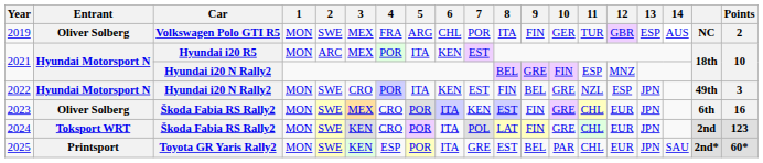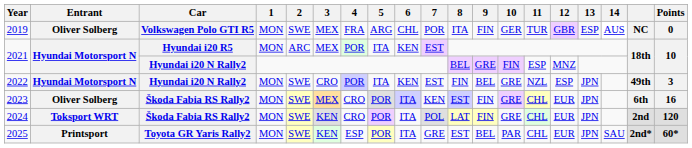 <table class="wikitable" style="text-align:center; font-size:85%">
 <tr>
 <th>Year</th>
 <th>Entrant</th>
 <th>Car</th>
 <th>1</th>
 <th>2</th>
 <th>3</th>
 <th>4</th>
 <th>5</th>
 <th>6</th>
 <th>7</th>
 <th>8</th>
 <th>9</th>
 <th>10</th>
 <th>11</th>
 <th>12</th>
 <th>13</th>
 <th>14</th>
 <th></th>
 <th>Points</th>
 </tr>
 <tr>
 <td><a href='#'>2019</a></td>
 <th nowrap>Oliver Solberg</th>
 <th nowrap><a href='#'>Volkswagen Polo GTI R5</a></th>
 <td><a href='#'>MON</a></td>
 <td><a href='#'>SWE</a></td>
 <td><a href='#'>MEX</a></td>
 <td><a href='#'>FRA</a></td>
 <td><a href='#'>ARG</a></td>
 <td><a href='#'>CHL</a></td>
 <td><a href='#'>POR</a></td>
 <td><a href='#'>ITA</a></td>
 <td><a href='#'>FIN</a></td>
 <td><a href='#'>GER</a></td>
 <td><a href='#'>TUR</a></td>
 <td style="background:#efcfff"><a href='#'>GBR</a><br></td>
 <td><a href='#'>ESP</a></td>
 <td style="background:white"><a href='#'>AUS</a><br></td>
 <th>NC</th>
-<th>2</th>
+<th>0</th>
 </tr>
 <tr>
 <td rowspan="2"><a href='#'>2021</a></td>
 <th rowspan="2" nowrap><a href='#'>Hyundai Motorsport N</a></th>
 <th nowrap><a href='#'>Hyundai i20 R5</a></th>
 <td><a href='#'>MON</a><br></td>
 <td><a href='#'>ARC</a></td>
 <td><a href='#'>MEX</a></td>
 <td style="background:#DFFFDF;"><a href='#'>POR</a><br></td>
 <td><a href='#'>ITA</a></td>
 <td><a href='#'>KEN</a></td>
 <td style="background:#EFCFFF;"><a href='#'>EST</a><br></td>
 <td colspan=7></td>
 <th rowspan="2">18th</th>
 <th rowspan="2">10</th>
 </tr>
 <tr>
 <th nowrap><a href='#'>Hyundai i20 N Rally2</a></th>
 <td colspan=7></td>
 <td style="background:#EFCFFF;"><a href='#'>BEL</a><br></td>
 <td style="background:#EFCFFF;"><a href='#'>GRE</a><br></td>
 <td style="background:#EFCFFF;"><a href='#'>FIN</a><br></td>
 <td><a href='#'>ESP</a></td>
 <td><a href='#'>MNZ</a></td>
 <td colspan=2></td>
 </tr>
 <tr>
 <td><a href='#'>2022</a></td>
 <th nowrap><a href='#'>Hyundai Motorsport N</a></th>
 <th nowrap><a href='#'>Hyundai i20 N Rally2</a></th>
 <td><a href='#'>MON</a></td>
 <td><a href='#'>SWE</a></td>
 <td><a href='#'>CRO</a></td>
 <td style="background:#cfcfff;"><a href='#'>POR</a><br></td>
 <td><a href='#'>ITA</a></td>
 <td><a href='#'>KEN</a></td>
 <td><a href='#'>EST</a></td>
 <td><a href='#'>FIN</a></td>
 <td><a href='#'>BEL</a></td>
 <td><a href='#'>GRE</a></td>
 <td><a href='#'>NZL</a></td>
 <td><a href='#'>ESP</a></td>
 <td><a href='#'>JPN</a></td>
 <td></td>
 <th>49th</th>
 <th>3</th>
 </tr>
 <tr>
 <td><a href='#'>2023</a></td>
 <th nowrap>Oliver Solberg</th>
 <th nowrap><a href='#'>Škoda Fabia RS Rally2</a></th>
 <td><a href='#'>MON</a></td>
 <td style="background:#FFFFBF;"><a href='#'>SWE</a><br></td>
 <td style="background:#FFDF9F;"><a href='#'>MEX</a><br></td>
 <td><a href='#'>CRO</a></td>
 <td style="background:#DFDFDF;"><a href='#'>POR</a><br></td>
 <td style="background:#CFCFFF;"><a href='#'>ITA</a><br></td>
 <td><a href='#'>KEN</a></td>
 <td style="background:#CFCFFF;"><a href='#'>EST</a><br></td>
 <td><a href='#'>FIN</a></td>
 <td style="background:#EFCFFF;"><a href='#'>GRE</a><br></td>
 <td style="background:#FFFFBF;"><a href='#'>CHL</a><br></td>
 <td><a href='#'>EUR</a></td>
 <td><a href='#'>JPN</a></td>
 <td></td>
 <th>6th</th>
 <th>16</th>
 </tr>
 <tr>
 <td><a href='#'>2024</a></td>
 <th nowrap><a href='#'>Toksport WRT</a></th>
 <th nowrap><a href='#'>Škoda Fabia RS Rally2</a></th>
 <td><a href='#'>MON</a></td>
 <td style="background:#FFFFBF;"><a href='#'>SWE</a><br></td>
 <td style="background:#DFDFDF;"><a href='#'>KEN</a><br></td>
 <td><a href='#'>CRO</a></td>
 <td style="background:#EFCFFF;"><a href='#'>POR</a><br></td>
 <td><a href='#'>ITA</a></td>
 <td style="background:#DFDFDF;"><a href='#'>POL</a><br></td>
 <td style="background:#FFFFBF;"><a href='#'>LAT</a><br></td>
 <td style="background:#FFFFBF;"><a href='#'>FIN</a><br></td>
 <td><a href='#'>GRE</a></td>
 <td style="background:#DFFFDF;"><a href='#'>CHL</a><br></td>
 <td><a href='#'>EUR</a></td>
 <td><a href='#'>JPN</a></td>
 <td></td>
 <th style="background:#DFDFDF;">2nd</th>
-<th style="background:#DFDFDF;">123</th>
+<th style="background:#DFDFDF;">120</th>
 </tr>
 <tr>
 <td><a href='#'>2025</a></td>
 <th nowrap>Printsport</th>
 <th nowrap><a href='#'>Toyota GR Yaris Rally2</a></th>
 <td><a href='#'>MON</a></td>
 <td style="background:#FFFFBF;"><a href='#'>SWE</a><br></td>
 <td style="background:#DFFFDF;"><a href='#'>KEN</a><br></td>
 <td><a href='#'>ESP</a></td>
 <td style="background:#FFFFBF;"><a href='#'>POR</a><br></td>
 <td><a href='#'>ITA</a></td>
 <td><a href='#'>GRE</a></td>
 <td><a href='#'>EST</a></td>
 <td><a href='#'>BEL</a></td>
 <td><a href='#'>PAR</a></td>
 <td><a href='#'>CHL</a></td>
 <td><a href='#'>EUR</a></td>
 <td><a href='#'>JPN</a></td>
 <td><a href='#'>SAU</a></td>
 <th style="background:#DFDFDF;">2nd*</th>
 <th style="background:#DFDFDF;">60*</th>
 </tr>
 </table>
